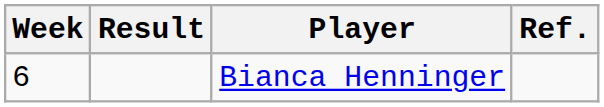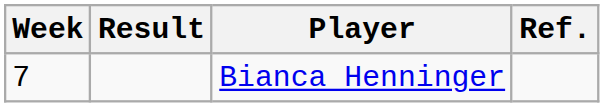 <table class="wikitable">
 <tr>
 <th>Week</th>
 <th>Result</th>
 <th>Player</th>
 <th>Ref.</th>
 </tr>
 <tr>
-<td>6</td>
+<td>7</td>
 <td></td>
 <td> <a href='#'>Bianca Henninger</a></td>
 <td></td>
 </tr>
 </table>
